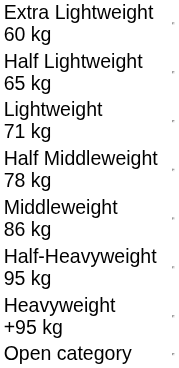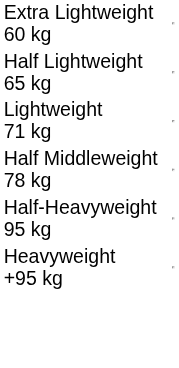 <table>
 <tr>
 <td>Extra Lightweight <br> 60 kg <br> </td>
 <td></td>
 <td></td>
 <td> <hr> </td>
 </tr>
 <tr>
 <td>Half Lightweight <br> 65 kg <br> </td>
 <td></td>
 <td></td>
 <td> <hr> </td>
 </tr>
 <tr>
 <td>Lightweight <br> 71 kg <br> </td>
 <td></td>
 <td></td>
 <td> <hr> </td>
 </tr>
 <tr>
 <td>Half Middleweight <br> 78 kg <br> </td>
 <td></td>
 <td></td>
 <td> <hr> </td>
 </tr>
 <tr>
-<td>Middleweight <br> 86 kg <br> </td>
-<td></td>
-<td></td>
-<td> <hr> </td>
-</tr>
-<tr>
 <td>Half-Heavyweight <br> 95 kg <br> </td>
 <td></td>
 <td></td>
 <td> <hr> </td>
 </tr>
 <tr>
 <td>Heavyweight <br> +95 kg <br> </td>
 <td></td>
 <td></td>
 <td> <hr> </td>
 </tr>
-<tr>
-<td>Open category <br> </td>
-<td></td>
-<td></td>
-<td> <hr> </td>
-</tr>
 </table>
